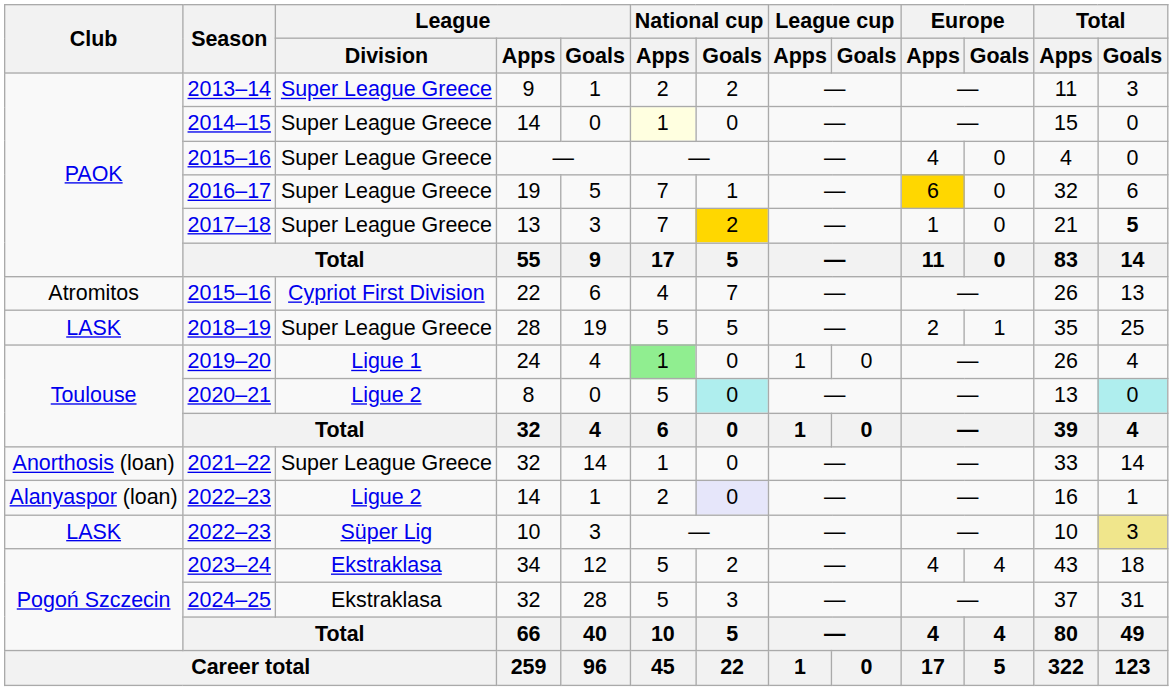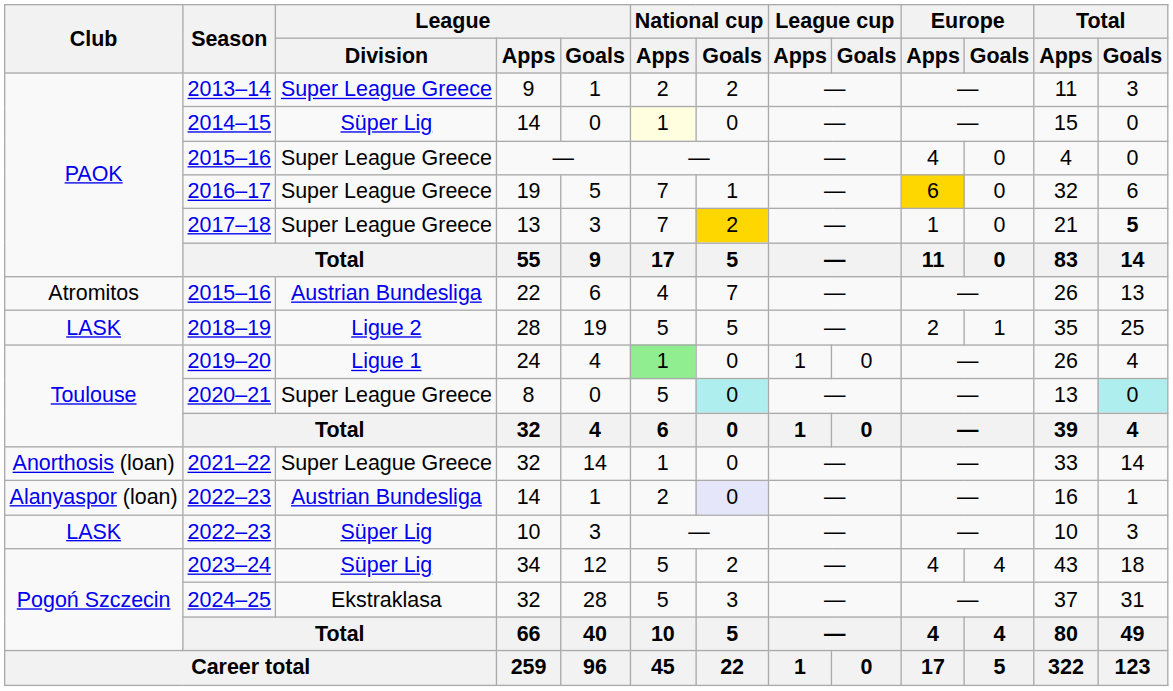 <table class="wikitable" style="text-align: center;">
 <tr>
 <th rowspan=2>Club</th>
 <th rowspan=2>Season</th>
 <th colspan=3>League</th>
 <th colspan=2>National cup</th>
 <th colspan=2>League cup</th>
 <th colspan=2>Europe</th>
 <th colspan=2>Total</th>
 </tr>
 <tr>
 <th>Division</th>
 <th>Apps</th>
 <th>Goals</th>
 <th>Apps</th>
 <th>Goals</th>
 <th>Apps</th>
 <th>Goals</th>
 <th>Apps</th>
 <th>Goals</th>
 <th>Apps</th>
 <th>Goals</th>
 </tr>
 <tr>
 <td rowspan="6"><a href='#'>PAOK</a></td>
 <td><a href='#'>2013–14</a></td>
 <td><a href='#'>Super League Greece</a></td>
 <td>9</td>
 <td>1</td>
 <td>2</td>
 <td>2</td>
 <td colspan="2">—</td>
 <td colspan="2">—</td>
 <td>11</td>
 <td>3</td>
 </tr>
 <tr>
 <td><a href='#'>2014–15</a></td>
-<td>Super League Greece</td>
+<td><a href='#'>Süper Lig</a></td>
 <td>14</td>
 <td>0</td>
 <td style="background: lightyellow;">1</td>
 <td>0</td>
 <td colspan="2">—</td>
 <td colspan="2">—</td>
 <td>15</td>
 <td>0</td>
 </tr>
 <tr>
 <td><a href='#'>2015–16</a></td>
 <td>Super League Greece</td>
 <td colspan="2">—</td>
 <td colspan="2">—</td>
 <td colspan="2">—</td>
 <td>4</td>
 <td>0</td>
 <td>4</td>
 <td>0</td>
 </tr>
 <tr>
 <td><a href='#'>2016–17</a></td>
 <td>Super League Greece</td>
 <td>19</td>
 <td>5</td>
 <td>7</td>
 <td>1</td>
 <td colspan="2">—</td>
 <td style="background: gold;">6</td>
 <td>0</td>
 <td>32</td>
 <td>6</td>
 </tr>
 <tr>
 <td><a href='#'>2017–18</a></td>
 <td>Super League Greece</td>
 <td>13</td>
 <td>3</td>
 <td>7</td>
 <td style="background: gold;">2</td>
 <td colspan="2">—</td>
 <td>1</td>
 <td>0</td>
 <td>21</td>
 <td><strong>5</strong></td>
 </tr>
 <tr>
 <th colspan="2">Total</th>
 <th>55</th>
 <th>9</th>
 <th>17</th>
 <th>5</th>
 <th colspan="2">—</th>
 <th>11</th>
 <th>0</th>
 <th>83</th>
 <th>14</th>
 </tr>
 <tr>
 <td>Atromitos</td>
 <td><a href='#'>2015–16</a></td>
-<td><a href='#'>Cypriot First Division</a></td>
+<td><a href='#'>Austrian Bundesliga</a></td>
 <td>22</td>
 <td>6</td>
 <td>4</td>
 <td>7</td>
 <td colspan="2">—</td>
 <td colspan="2">—</td>
 <td>26</td>
 <td>13</td>
 </tr>
 <tr>
 <td><a href='#'>LASK</a></td>
 <td><a href='#'>2018–19</a></td>
-<td>Super League Greece</td>
+<td><a href='#'>Ligue 2</a></td>
 <td>28</td>
 <td>19</td>
 <td>5</td>
 <td>5</td>
 <td colspan="2">—</td>
 <td>2</td>
 <td>1</td>
 <td>35</td>
 <td>25</td>
 </tr>
 <tr>
 <td rowspan="3"><a href='#'>Toulouse</a></td>
 <td><a href='#'>2019–20</a></td>
 <td><a href='#'>Ligue 1</a></td>
 <td>24</td>
 <td>4</td>
 <td style="background: lightgreen;">1</td>
 <td>0</td>
 <td>1</td>
 <td>0</td>
 <td colspan="2">—</td>
 <td>26</td>
 <td>4</td>
 </tr>
 <tr>
 <td><a href='#'>2020–21</a></td>
-<td><a href='#'>Ligue 2</a></td>
+<td>Super League Greece</td>
 <td>8</td>
 <td>0</td>
 <td>5</td>
 <td style="background: paleturquoise;">0</td>
 <td colspan="2">—</td>
 <td colspan="2">—</td>
 <td>13</td>
 <td style="background: paleturquoise;">0</td>
 </tr>
 <tr>
 <th colspan="2">Total</th>
 <th>32</th>
 <th>4</th>
 <th>6</th>
 <th>0</th>
 <th>1</th>
 <th>0</th>
 <th colspan="2">—</th>
 <th>39</th>
 <th>4</th>
 </tr>
 <tr>
 <td><a href='#'>Anorthosis</a> (loan)</td>
 <td><a href='#'>2021–22</a></td>
 <td>Super League Greece</td>
 <td>32</td>
 <td>14</td>
 <td>1</td>
 <td>0</td>
 <td colspan="2">—</td>
 <td colspan="2">—</td>
 <td>33</td>
 <td>14</td>
 </tr>
 <tr>
 <td><a href='#'>Alanyaspor</a> (loan)</td>
 <td><a href='#'>2022–23</a></td>
-<td><a href='#'>Ligue 2</a></td>
+<td><a href='#'>Austrian Bundesliga</a></td>
 <td>14</td>
 <td>1</td>
 <td>2</td>
 <td style="background: lavender;">0</td>
 <td colspan="2">—</td>
 <td colspan="2">—</td>
 <td>16</td>
 <td>1</td>
 </tr>
 <tr>
 <td><a href='#'>LASK</a></td>
 <td><a href='#'>2022–23</a></td>
 <td><a href='#'>Süper Lig</a></td>
 <td>10</td>
 <td>3</td>
 <td colspan="2">—</td>
 <td colspan="2">—</td>
 <td colspan="2">—</td>
 <td>10</td>
-<td style="background: khaki;">3</td>
+<td>3</td>
 </tr>
 <tr>
 <td rowspan="3"><a href='#'>Pogoń Szczecin</a></td>
 <td><a href='#'>2023–24</a></td>
-<td><a href='#'>Ekstraklasa</a></td>
+<td><a href='#'>Süper Lig</a></td>
 <td>34</td>
 <td>12</td>
 <td>5</td>
 <td>2</td>
 <td colspan="2">—</td>
 <td>4</td>
 <td>4</td>
 <td>43</td>
 <td>18</td>
 </tr>
 <tr>
 <td><a href='#'>2024–25</a></td>
 <td>Ekstraklasa</td>
 <td>32</td>
 <td>28</td>
 <td>5</td>
 <td>3</td>
 <td colspan="2">—</td>
 <td colspan="2">—</td>
 <td>37</td>
 <td>31</td>
 </tr>
 <tr>
 <th colspan="2">Total</th>
 <th>66</th>
 <th>40</th>
 <th>10</th>
 <th>5</th>
 <th colspan="2">—</th>
 <th>4</th>
 <th>4</th>
 <th>80</th>
 <th>49</th>
 </tr>
 <tr>
 <th colspan="3">Career total</th>
 <th>259</th>
 <th>96</th>
 <th>45</th>
 <th>22</th>
 <th>1</th>
 <th>0</th>
 <th>17</th>
 <th>5</th>
 <th>322</th>
 <th>123</th>
 </tr>
 </table>
